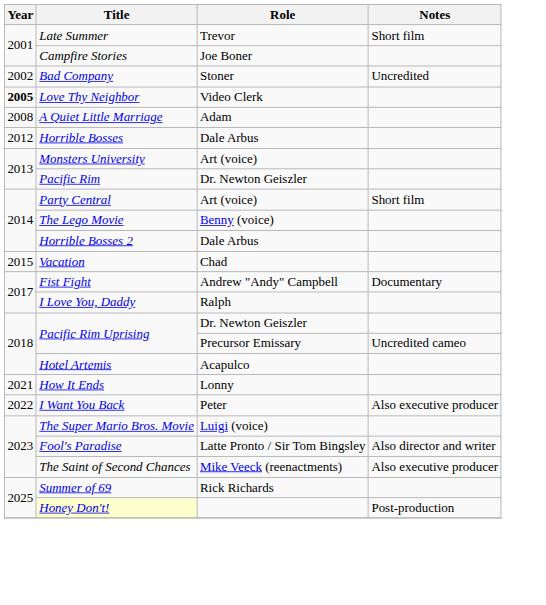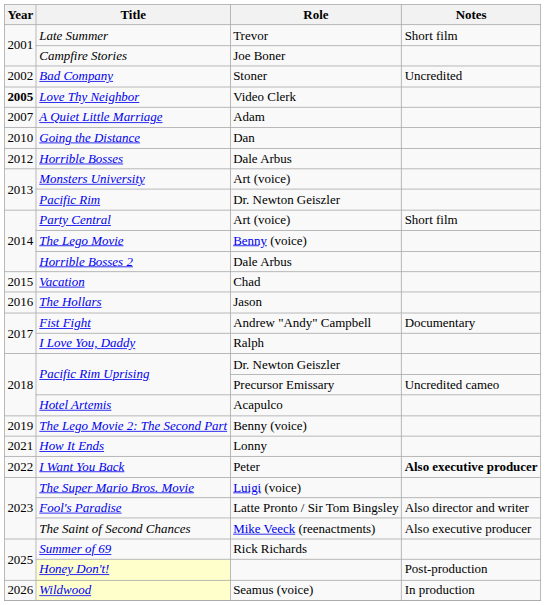 <table class="wikitable sortable">
 <tr>
 <th>Year</th>
 <th>Title</th>
 <th>Role</th>
 <th class="unsortable">Notes</th>
 </tr>
 <tr>
 <td rowspan="2">2001</td>
 <td><em>Late Summer</em></td>
 <td>Trevor</td>
 <td>Short film</td>
 </tr>
 <tr>
 <td><em>Campfire Stories</em></td>
 <td>Joe Boner</td>
 <td></td>
 </tr>
 <tr>
 <td>2002</td>
 <td><em><a href='#'>Bad Company</a></em></td>
 <td>Stoner</td>
 <td>Uncredited</td>
 </tr>
 <tr>
 <td><strong>2005</strong></td>
 <td><em><a href='#'>Love Thy Neighbor</a></em></td>
 <td>Video Clerk</td>
 <td></td>
 </tr>
 <tr>
-<td>2008</td>
+<td>2007</td>
 <td><em><a href='#'>A Quiet Little Marriage</a></em></td>
 <td>Adam</td>
+<td></td>
+</tr>
+<tr>
+<td>2010</td>
+<td><em><a href='#'>Going the Distance</a></em></td>
+<td>Dan</td>
 <td></td>
 </tr>
 <tr>
 <td>2012</td>
 <td><em><a href='#'>Horrible Bosses</a></em></td>
 <td>Dale Arbus</td>
 <td></td>
 </tr>
 <tr>
 <td rowspan="2">2013</td>
 <td><em><a href='#'>Monsters University</a></em></td>
 <td>Art (voice)</td>
 <td></td>
 </tr>
 <tr>
 <td><em><a href='#'>Pacific Rim</a></em></td>
 <td>Dr. Newton Geiszler</td>
 <td></td>
 </tr>
 <tr>
 <td rowspan="3">2014</td>
 <td><em><a href='#'>Party Central</a></em></td>
 <td>Art (voice)</td>
 <td>Short film</td>
 </tr>
 <tr>
 <td><em><a href='#'>The Lego Movie</a></em></td>
 <td><a href='#'>Benny</a> (voice)</td>
 <td></td>
 </tr>
 <tr>
 <td><em><a href='#'>Horrible Bosses 2</a></em></td>
 <td>Dale Arbus</td>
 <td></td>
 </tr>
 <tr>
 <td>2015</td>
 <td><em><a href='#'>Vacation</a></em></td>
 <td>Chad</td>
 <td></td>
 </tr>
 <tr>
+<td>2016</td>
+<td><em><a href='#'>The Hollars</a></em></td>
+<td>Jason</td>
+<td></td>
+</tr>
+<tr>
 <td rowspan="2">2017</td>
 <td><em><a href='#'>Fist Fight</a></em></td>
 <td>Andrew "Andy" Campbell</td>
 <td>Documentary</td>
 </tr>
 <tr>
 <td><em><a href='#'>I Love You, Daddy</a></em></td>
 <td>Ralph</td>
 <td></td>
 </tr>
 <tr>
 <td rowspan="3">2018</td>
 <td rowspan="2"><em><a href='#'>Pacific Rim Uprising</a></em></td>
 <td>Dr. Newton Geiszler</td>
 <td></td>
 </tr>
 <tr>
 <td>Precursor Emissary</td>
 <td>Uncredited cameo</td>
 </tr>
 <tr>
 <td><em><a href='#'>Hotel Artemis</a></em></td>
 <td>Acapulco</td>
 <td></td>
 </tr>
 <tr>
+<td>2019</td>
+<td><em><a href='#'>The Lego Movie 2: The Second Part</a></em></td>
+<td>Benny (voice)</td>
+<td></td>
+</tr>
+<tr>
 <td>2021</td>
 <td><em><a href='#'>How It Ends</a></em></td>
 <td>Lonny</td>
 <td></td>
 </tr>
 <tr>
 <td>2022</td>
 <td><em><a href='#'>I Want You Back</a></em></td>
 <td>Peter</td>
-<td>Also executive producer</td>
+<td><strong>Also executive producer</strong></td>
 </tr>
 <tr>
 <td rowspan="3">2023</td>
 <td><em><a href='#'>The Super Mario Bros. Movie</a></em></td>
 <td><a href='#'>Luigi</a> (voice)</td>
 <td></td>
 </tr>
 <tr>
 <td><em><a href='#'>Fool's Paradise</a></em></td>
 <td>Latte Pronto / Sir Tom Bingsley</td>
 <td>Also director and writer</td>
 </tr>
 <tr>
 <td><em>The Saint of Second Chances</em></td>
 <td><a href='#'>Mike Veeck</a> (reenactments)</td>
 <td>Also executive producer</td>
 </tr>
 <tr>
 <td rowspan="2">2025</td>
 <td><em><a href='#'>Summer of 69</a></em></td>
 <td>Rick Richards</td>
 <td></td>
 </tr>
 <tr>
 <td style="background:#FFFFCC;"><em><a href='#'>Honey Don't!</a></em> </td>
 <td></td>
 <td>Post-production</td>
 </tr>
 <tr>
+<td>2026</td>
+<td style="background:#FFFFCC;"><em><a href='#'>Wildwood</a></em> </td>
+<td>Seamus (voice)</td>
+<td>In production</td>
+</tr>
+<tr>
 </tr>
 </table>
